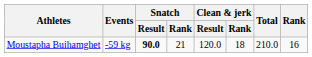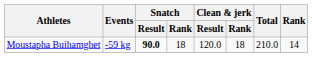 <table class=wikitable style=font-size:90%>
 <tr>
 <th rowspan=2>Athletes</th>
 <th rowspan=2>Events</th>
 <th colspan=2>Snatch</th>
 <th colspan=2>Clean & jerk</th>
 <th rowspan=2>Total</th>
 <th rowspan=2>Rank</th>
 </tr>
 <tr>
 <th>Result</th>
 <th>Rank</th>
 <th>Result</th>
 <th>Rank</th>
 </tr>
 <tr>
 <td><a href='#'>Moustapha Buihamghet</a></td>
 <td><a href='#'>-59 kg</a></td>
 <td align=center><strong>90.0</strong></td>
-<td align=center>21</td>
+<td align=center>18</td>
 <td align=center>120.0</td>
 <td align=center>18</td>
 <td align=center>210.0</td>
-<td align=center>16</td>
+<td align=center>14</td>
 </tr>
 </table>
